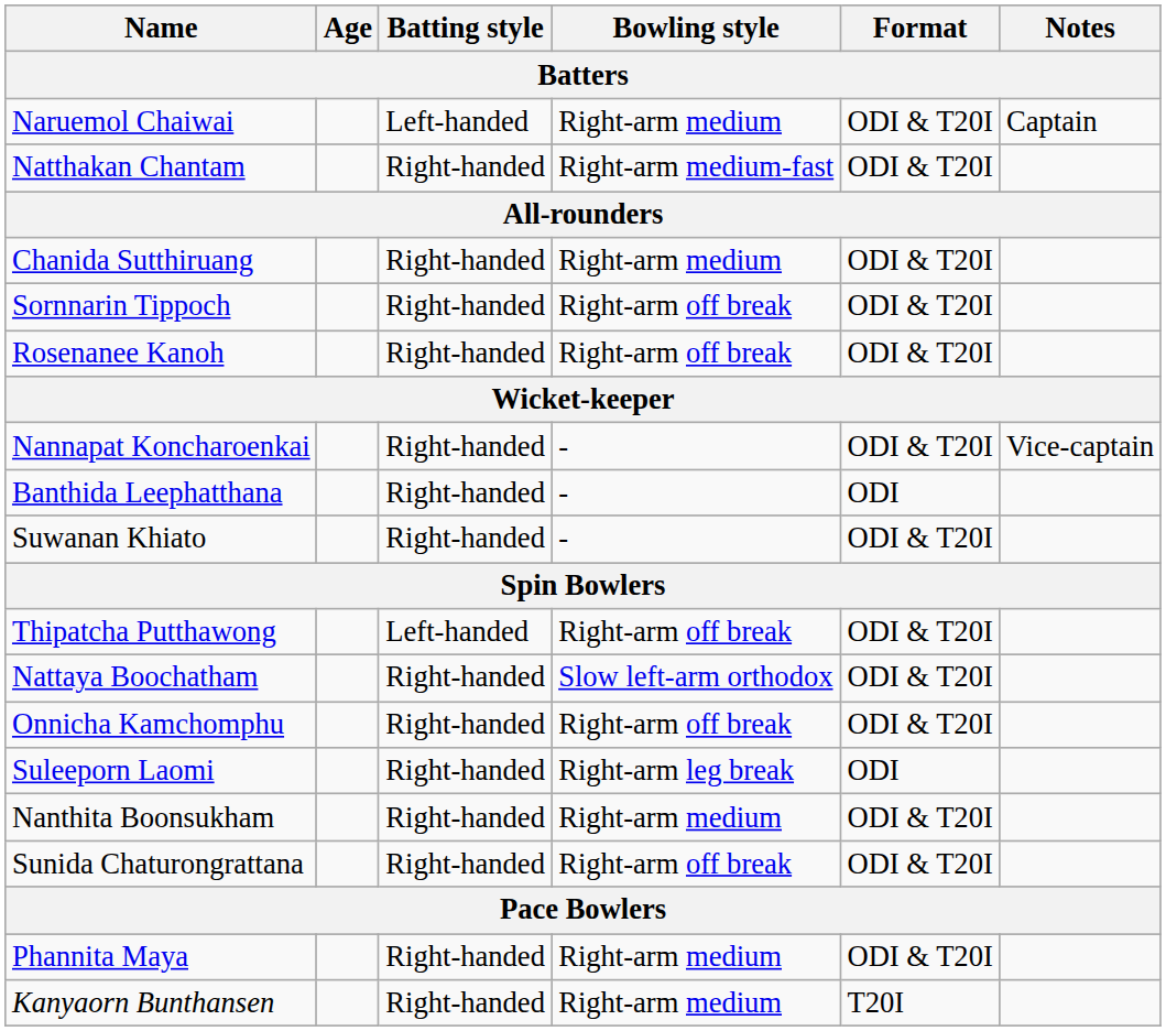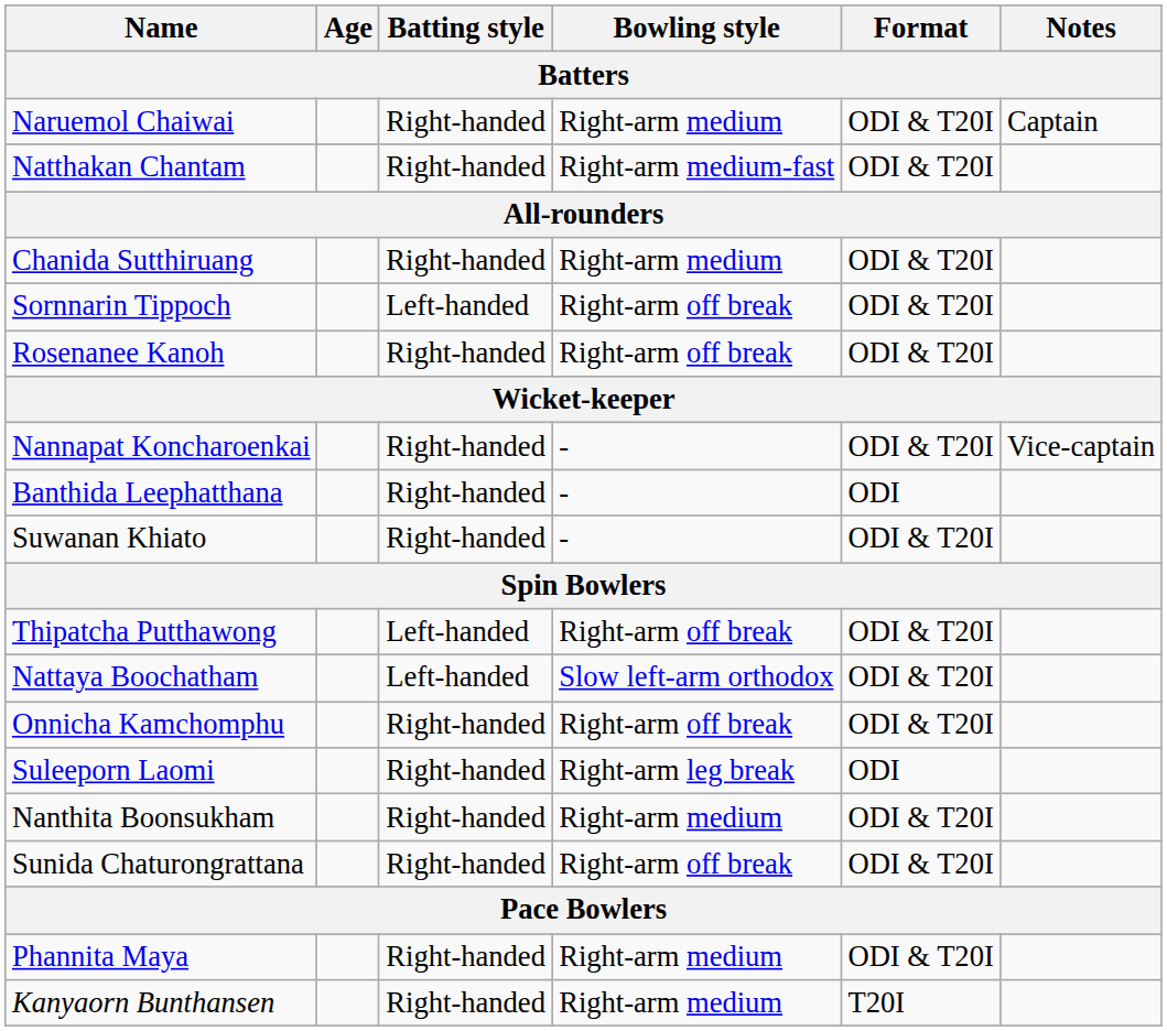 <table class="wikitable sortable">
 <tr>
 <th>Name</th>
 <th>Age</th>
 <th>Batting style</th>
 <th>Bowling style</th>
 <th>Format</th>
 <th>Notes</th>
 </tr>
 <tr>
 <th colspan="6">Batters</th>
 </tr>
 <tr>
 <td><a href='#'>Naruemol Chaiwai</a></td>
 <td></td>
-<td>Left-handed</td>
+<td>Right-handed</td>
 <td>Right-arm <a href='#'>medium</a></td>
 <td>ODI & T20I</td>
 <td>Captain</td>
 </tr>
 <tr>
 <td><a href='#'>Natthakan Chantam</a></td>
 <td></td>
 <td>Right-handed</td>
 <td>Right-arm <a href='#'>medium-fast</a></td>
 <td>ODI & T20I</td>
 <td></td>
 </tr>
 <tr>
 <th colspan="6">All-rounders</th>
 </tr>
 <tr>
 <td><a href='#'>Chanida Sutthiruang</a></td>
 <td></td>
 <td>Right-handed</td>
 <td>Right-arm <a href='#'>medium</a></td>
 <td>ODI & T20I</td>
 <td></td>
 </tr>
 <tr>
 <td><a href='#'>Sornnarin Tippoch</a></td>
 <td></td>
-<td>Right-handed</td>
+<td>Left-handed</td>
 <td>Right-arm <a href='#'>off break</a></td>
 <td>ODI & T20I</td>
 <td></td>
 </tr>
 <tr>
 <td><a href='#'>Rosenanee Kanoh</a></td>
 <td></td>
 <td>Right-handed</td>
 <td>Right-arm <a href='#'>off break</a></td>
 <td>ODI & T20I</td>
 <td></td>
 </tr>
 <tr>
 <th colspan="6">Wicket-keeper</th>
 </tr>
 <tr>
 <td><a href='#'>Nannapat Koncharoenkai</a></td>
 <td></td>
 <td>Right-handed</td>
 <td>-</td>
 <td>ODI & T20I</td>
 <td>Vice-captain</td>
 </tr>
 <tr>
 <td><a href='#'>Banthida Leephatthana</a></td>
 <td></td>
 <td>Right-handed</td>
 <td>-</td>
 <td>ODI</td>
 <td></td>
 </tr>
 <tr>
 <td>Suwanan Khiato</td>
 <td></td>
 <td>Right-handed</td>
 <td>-</td>
 <td>ODI & T20I</td>
 <td></td>
 </tr>
 <tr>
 <th colspan="6">Spin Bowlers</th>
 </tr>
 <tr>
 <td><a href='#'>Thipatcha Putthawong</a></td>
 <td></td>
 <td>Left-handed</td>
 <td>Right-arm <a href='#'>off break</a></td>
 <td>ODI & T20I</td>
 <td></td>
 </tr>
 <tr>
 <td><a href='#'>Nattaya Boochatham</a></td>
 <td></td>
-<td>Right-handed</td>
+<td>Left-handed</td>
 <td><a href='#'>Slow left-arm orthodox</a></td>
 <td>ODI & T20I</td>
 <td></td>
 </tr>
 <tr>
 <td><a href='#'>Onnicha Kamchomphu</a></td>
 <td></td>
 <td>Right-handed</td>
 <td>Right-arm <a href='#'>off break</a></td>
 <td>ODI & T20I</td>
 <td></td>
 </tr>
 <tr>
 <td><a href='#'>Suleeporn Laomi</a></td>
 <td></td>
 <td>Right-handed</td>
 <td>Right-arm <a href='#'>leg break</a></td>
 <td>ODI</td>
 <td></td>
 </tr>
 <tr>
 <td>Nanthita Boonsukham</td>
 <td></td>
 <td>Right-handed</td>
 <td>Right-arm <a href='#'>medium</a></td>
 <td>ODI & T20I</td>
 <td></td>
 </tr>
 <tr>
 <td>Sunida Chaturongrattana</td>
 <td></td>
 <td>Right-handed</td>
 <td>Right-arm <a href='#'>off break</a></td>
 <td>ODI & T20I</td>
 <td></td>
 </tr>
 <tr>
 <th colspan="6">Pace Bowlers</th>
 </tr>
 <tr>
 <td><a href='#'>Phannita Maya</a></td>
 <td></td>
 <td>Right-handed</td>
 <td>Right-arm <a href='#'>medium</a></td>
 <td>ODI & T20I</td>
 <td></td>
 </tr>
 <tr>
 <td><em>Kanyaorn Bunthansen</em></td>
 <td></td>
 <td>Right-handed</td>
 <td>Right-arm <a href='#'>medium</a></td>
 <td>T20I</td>
 <td></td>
 </tr>
 </table>
